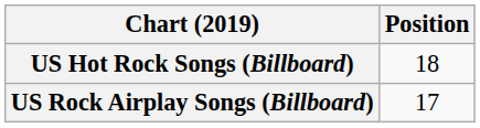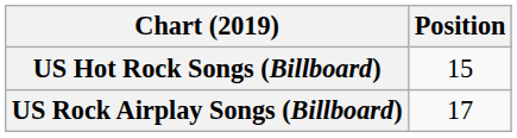 <table class="wikitable sortable plainrowheaders" style="text-align:center">
 <tr>
 <th scope="col">Chart (2019)</th>
 <th scope="col">Position</th>
 </tr>
 <tr>
 <th scope="row">US Hot Rock Songs (<em>Billboard</em>)</th>
-<td>18</td>
+<td>15</td>
 </tr>
 <tr>
 <th scope="row">US Rock Airplay Songs (<em>Billboard</em>)</th>
 <td>17</td>
 </tr>
 </table>
